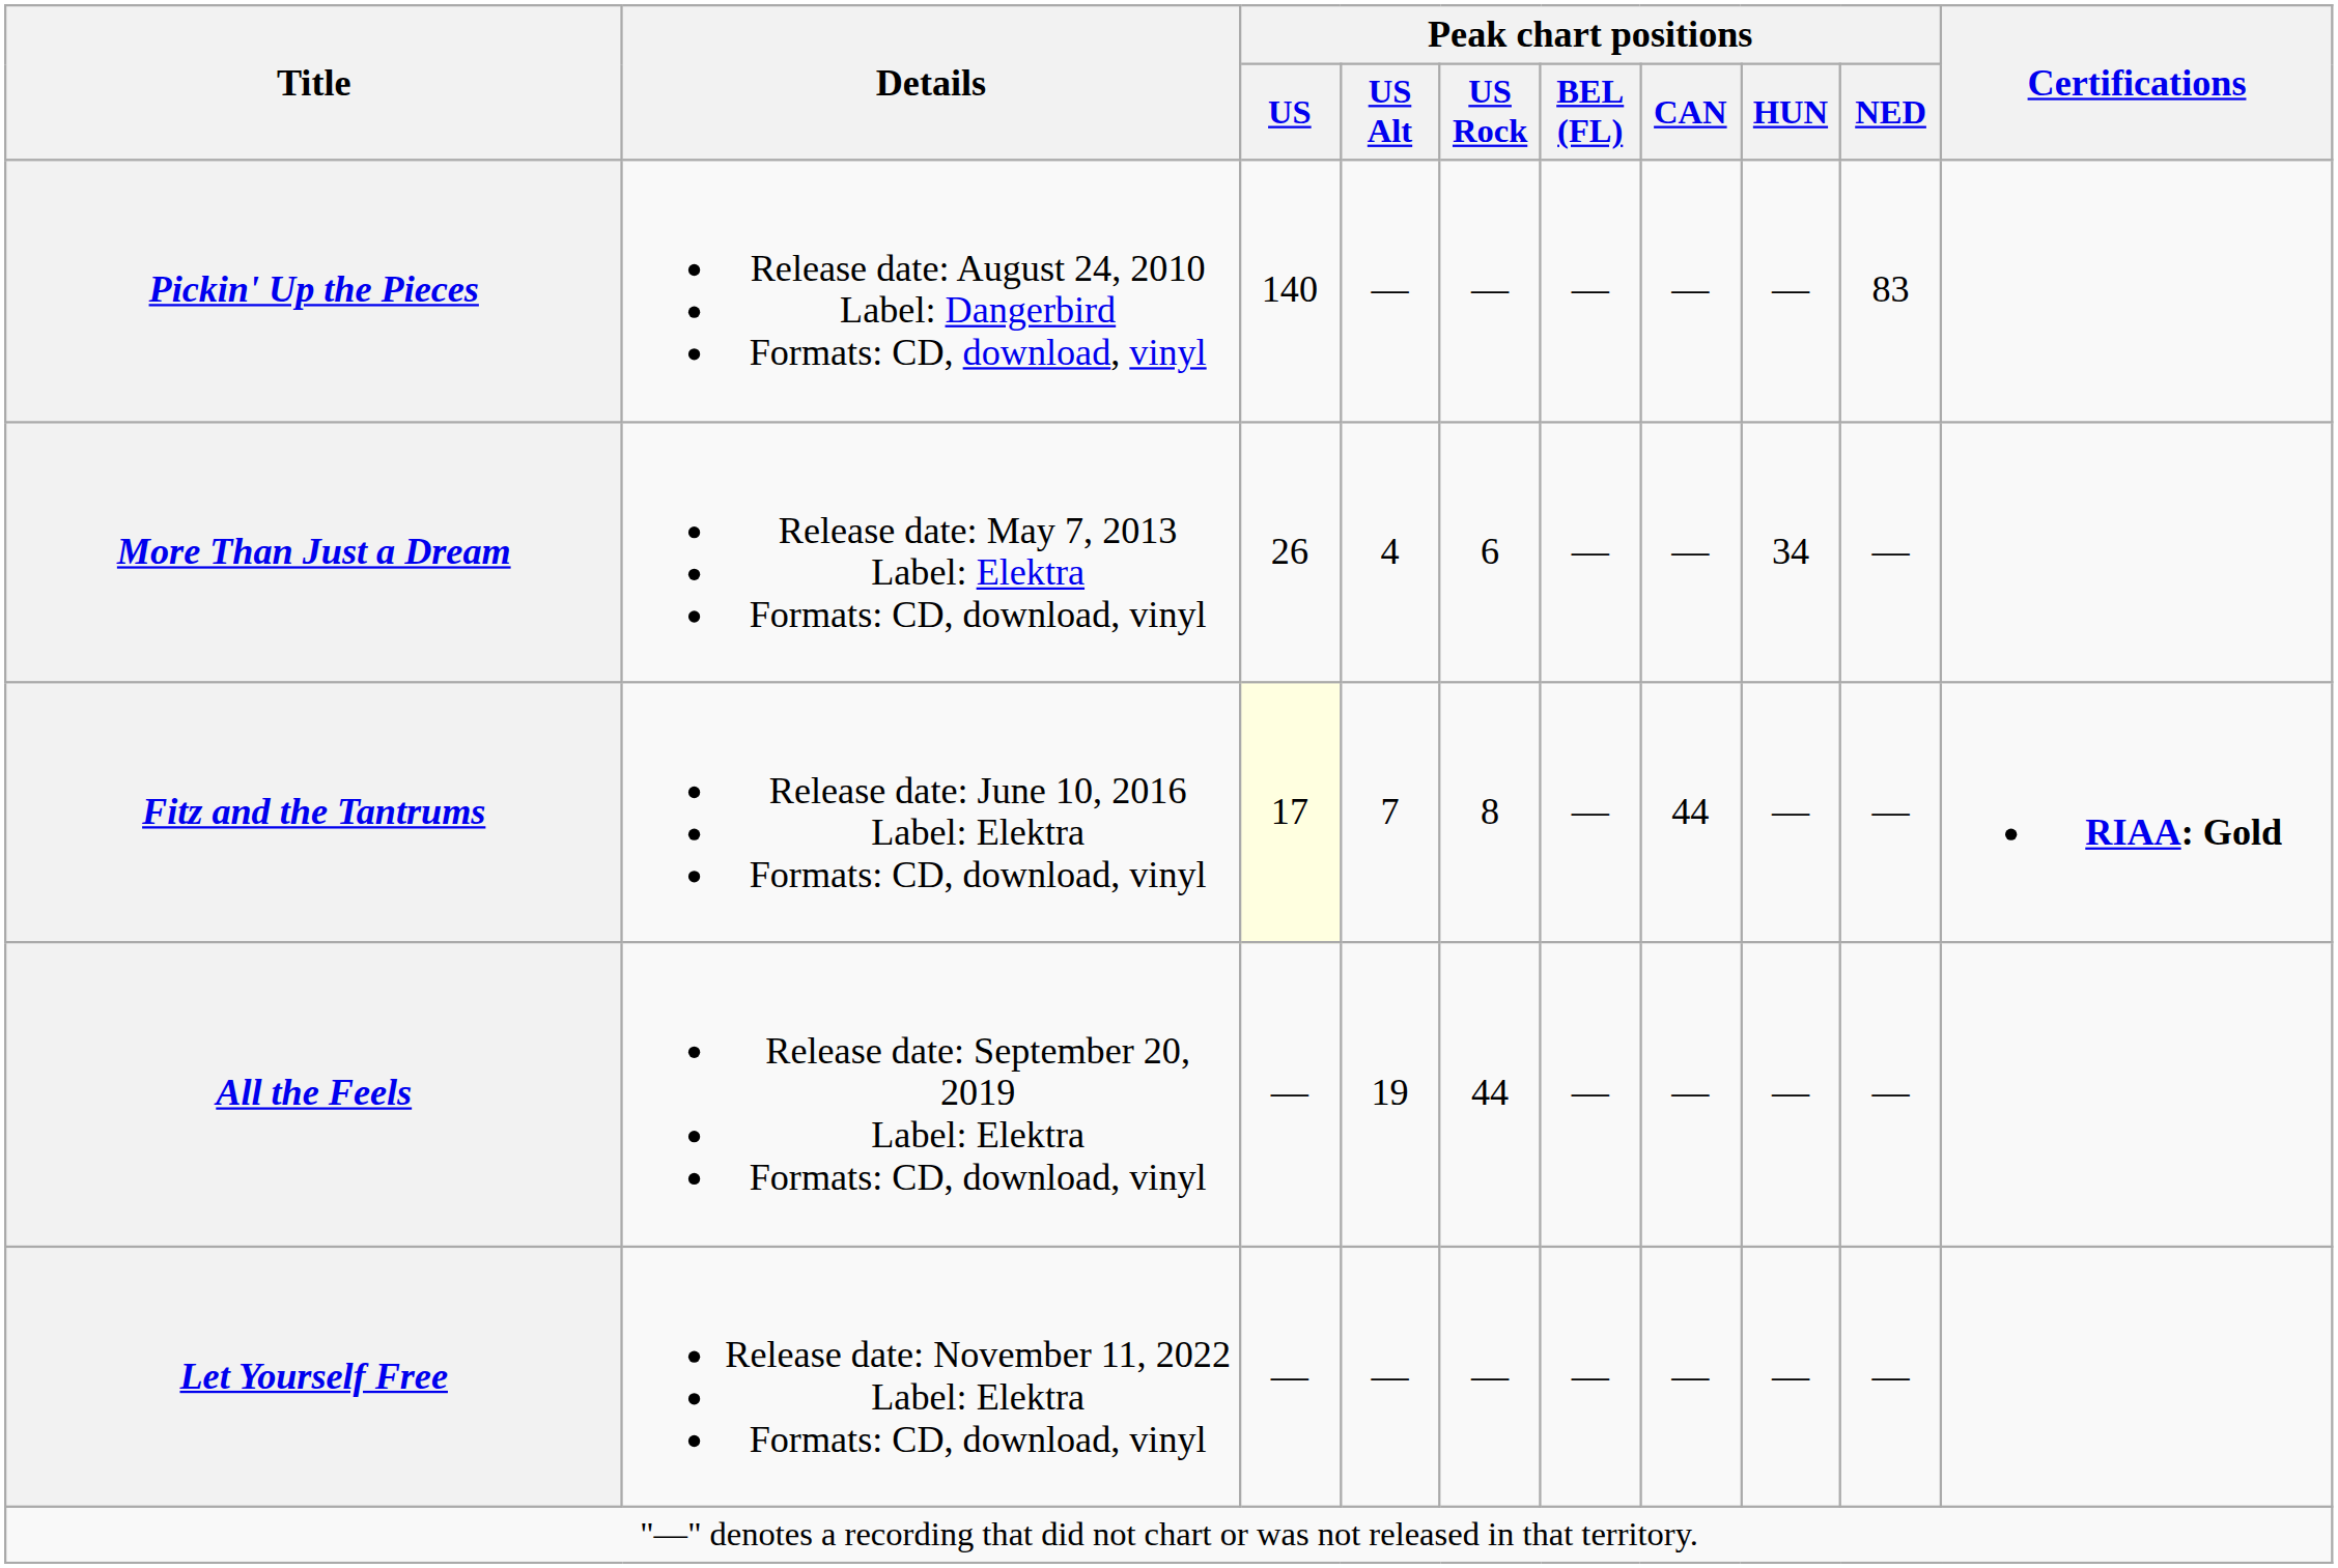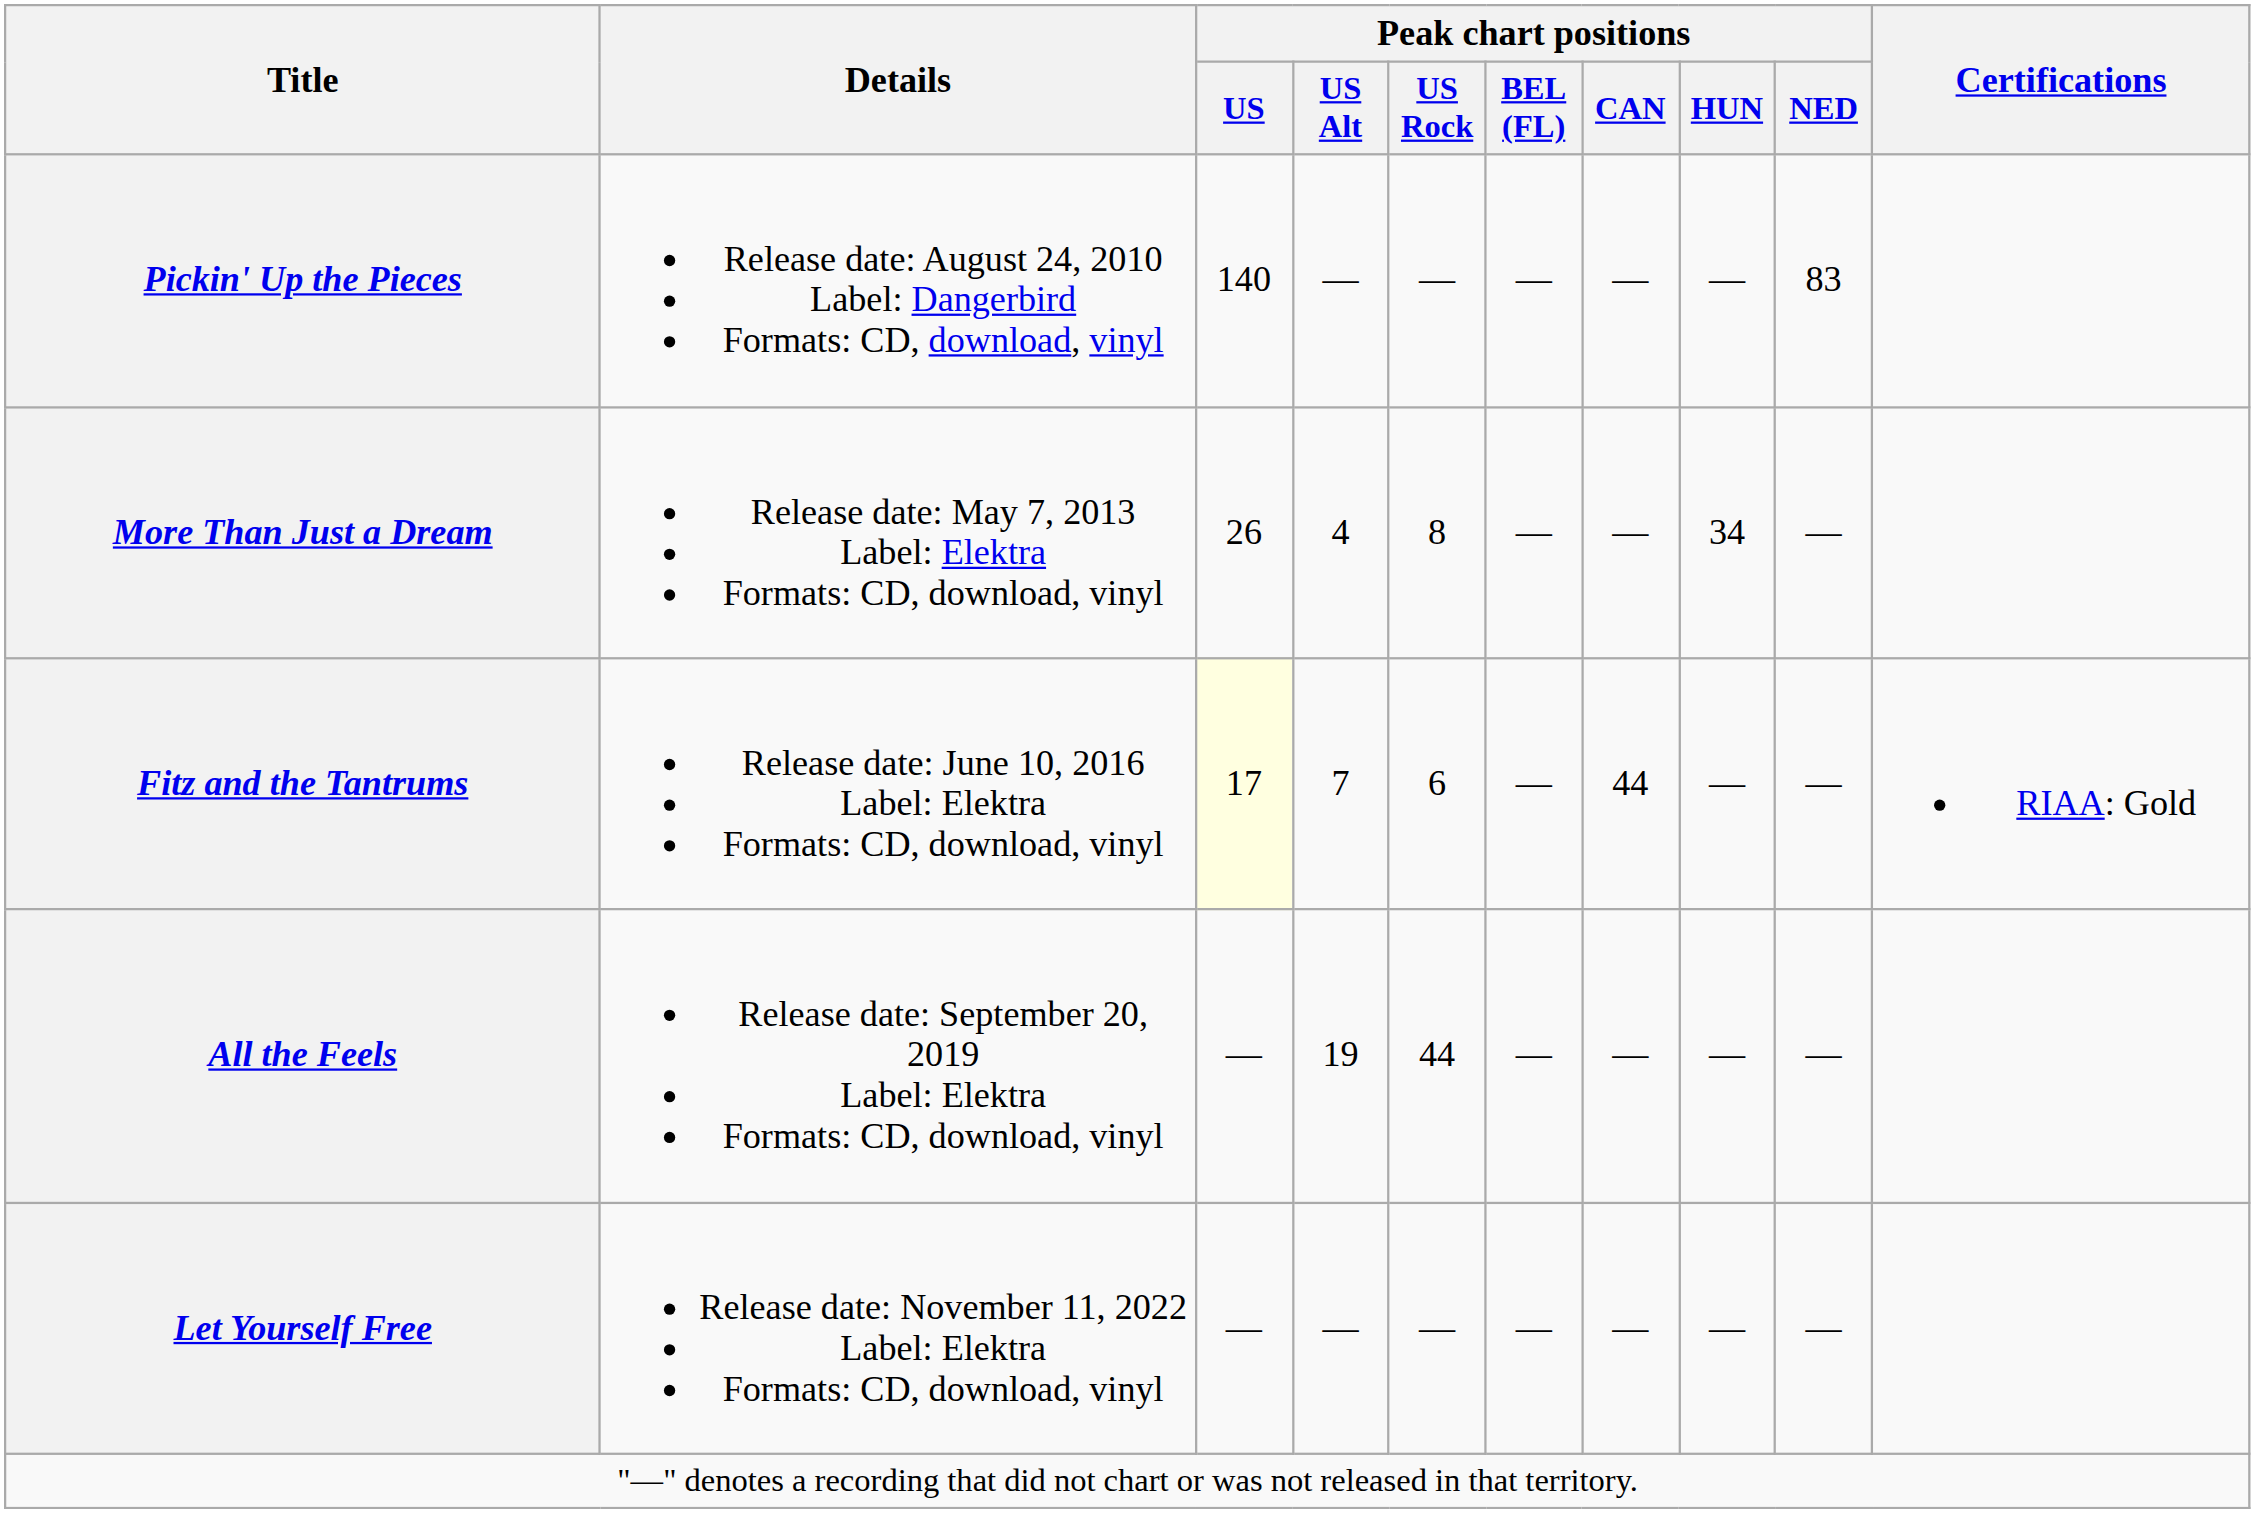 <table class="wikitable plainrowheaders" style="text-align:center">
 <tr>
 <th scope="col" rowspan="2" style="width:16em;">Title</th>
 <th scope="col" rowspan="2" style="width:16em;">Details</th>
 <th scope="col" colspan="7">Peak chart positions</th>
 <th scope="col" rowspan="2" style="width:10em;"><a href='#'>Certifications</a></th>
 </tr>
 <tr>
 <th scope="col" style="width:2.5em;font-size:90%;"><a href='#'>US</a><br></th>
 <th scope="col" style="width:2.5em;font-size:90%;"><a href='#'>US<br>Alt</a><br></th>
 <th scope="col" style="width:2.5em;font-size:90%;"><a href='#'>US<br>Rock</a><br></th>
 <th scope="col" style="width:2.5em;font-size:90%;"><a href='#'>BEL<br>(FL)</a><br></th>
 <th scope="col" style="width:2.5em;font-size:90%;"><a href='#'>CAN</a><br></th>
 <th scope="col" style="width:2.5em;font-size:90%;"><a href='#'>HUN</a><br></th>
 <th scope="col" style="width:2.5em;font-size:90%;"><a href='#'>NED</a><br></th>
 </tr>
 <tr>
 <th scope="row"><em><a href='#'>Pickin' Up the Pieces</a></em></th>
 <td><br><ul><li>Release date: August 24, 2010</li><li>Label: <a href='#'>Dangerbird</a></li><li>Formats: CD, <a href='#'>download</a>, <a href='#'>vinyl</a></li></ul></td>
 <td>140</td>
 <td>—</td>
 <td>—</td>
 <td>—</td>
 <td>—</td>
 <td>—</td>
 <td>83</td>
 <td></td>
 </tr>
 <tr>
 <th scope="row"><em><a href='#'>More Than Just a Dream</a></em></th>
 <td><br><ul><li>Release date: May 7, 2013</li><li>Label: <a href='#'>Elektra</a></li><li>Formats: CD, download, vinyl</li></ul></td>
 <td>26</td>
 <td>4</td>
-<td>6</td>
+<td>8</td>
 <td>—</td>
 <td>—</td>
 <td>34</td>
 <td>—</td>
 <td></td>
 </tr>
 <tr>
 <th scope="row"><em><a href='#'>Fitz and the Tantrums</a></em></th>
 <td><br><ul><li>Release date: June 10, 2016</li><li>Label: Elektra</li><li>Formats: CD, download, vinyl</li></ul></td>
 <td style="background: lightyellow;">17</td>
 <td>7</td>
-<td>8</td>
+<td>6</td>
 <td>—</td>
 <td>44</td>
 <td>—</td>
 <td>—</td>
-<td><strong><br><ul><li><a href='#'>RIAA</a>: Gold</li></ul></strong></td>
+<td><br><ul><li><a href='#'>RIAA</a>: Gold</li></ul></td>
 </tr>
 <tr>
 <th scope="row"><em><a href='#'>All the Feels</a></em></th>
 <td><br><ul><li>Release date: September 20, 2019</li><li>Label: Elektra</li><li>Formats: CD, download, vinyl</li></ul></td>
 <td>—</td>
 <td>19</td>
 <td>44</td>
 <td>—</td>
 <td>—</td>
 <td>—</td>
 <td>—</td>
 <td></td>
 </tr>
 <tr>
 <th scope="row"><em><a href='#'>Let Yourself Free</a></em></th>
 <td><br><ul><li>Release date: November 11, 2022</li><li>Label: Elektra</li><li>Formats: CD, download, vinyl</li></ul></td>
 <td>—</td>
 <td>—</td>
 <td>—</td>
 <td>—</td>
 <td>—</td>
 <td>—</td>
 <td>—</td>
 <td></td>
 </tr>
 <tr>
 <td colspan="15" style="font-size:90%">"—" denotes a recording that did not chart or was not released in that territory.</td>
 </tr>
 </table>
